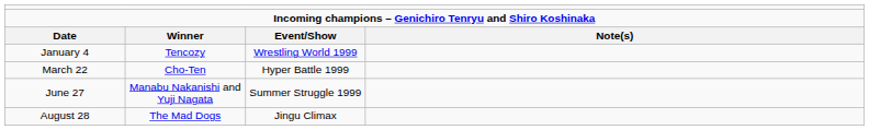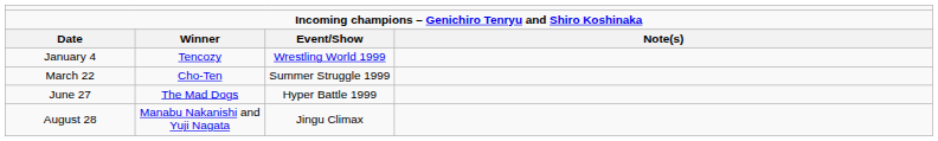 <table class="wikitable" style="text-align:center; width:100%;">
 <tr>
 <td colspan="5"></td>
 </tr>
 <tr>
 <td colspan="5"><strong>Incoming champions – <a href='#'>Genichiro Tenryu</a> and <a href='#'>Shiro Koshinaka</a></strong></td>
 </tr>
 <tr>
 <th width=14%>Date</th>
 <th width=14%>Winner</th>
 <th width=14%>Event/Show</th>
 <th width=58%>Note(s)</th>
 </tr>
 <tr>
 <td>January 4</td>
 <td><a href='#'>Tencozy</a><br></td>
 <td><a href='#'>Wrestling World 1999</a></td>
 <td align="left"></td>
 </tr>
 <tr>
 <td>March 22</td>
 <td><a href='#'>Cho-Ten</a><br></td>
+<td>Summer Struggle 1999</td>
+<td align="left"></td>
+</tr>
+<tr>
+<td>June 27</td>
+<td><a href='#'>The Mad Dogs</a><br></td>
 <td>Hyper Battle 1999</td>
 <td align="left"></td>
 </tr>
 <tr>
-<td>June 27</td>
+<td>August 28</td>
 <td><a href='#'>Manabu Nakanishi</a> and <a href='#'>Yuji Nagata</a></td>
-<td>Summer Struggle 1999</td>
-<td align="left"></td>
-</tr>
-<tr>
-<td>August 28</td>
-<td><a href='#'>The Mad Dogs</a><br></td>
 <td>Jingu Climax</td>
 <td align="left"></td>
 </tr>
 </table>
